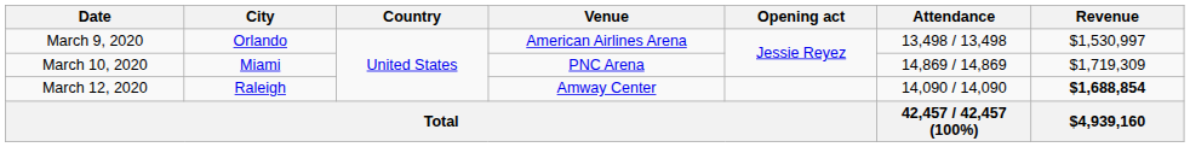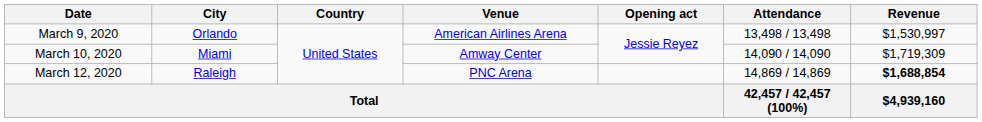 <table class="wikitable plainrowheaders" style="text-align:center;">
 <tr>
 <th scope="col" style="width:12em;">Date</th>
 <th scope="col" style="width:10em;">City</th>
 <th scope="col" style="width:10em;">Country</th>
 <th scope="col" style="width:16em;">Venue</th>
 <th scope="col" style="width:10em;">Opening act</th>
 <th scope="col" style="width:10em;">Attendance</th>
 <th scope="col" style="width:10em;">Revenue</th>
 </tr>
 <tr>
 <td>March 9, 2020</td>
 <td><a href='#'>Orlando</a></td>
 <td rowspan="3"><a href='#'>United States</a></td>
 <td><a href='#'>American Airlines Arena</a></td>
 <td rowspan="2"><a href='#'>Jessie Reyez</a></td>
 <td>13,498 / 13,498</td>
 <td>$1,530,997</td>
 </tr>
 <tr>
 <td>March 10, 2020</td>
 <td><a href='#'>Miami</a></td>
-<td><a href='#'>PNC Arena</a></td>
-<td>14,869 / 14,869</td>
+<td><a href='#'>Amway Center</a></td>
+<td>14,090 / 14,090</td>
 <td>$1,719,309</td>
 </tr>
 <tr>
 <td>March 12, 2020</td>
 <td><a href='#'>Raleigh</a></td>
-<td><a href='#'>Amway Center</a></td>
+<td><a href='#'>PNC Arena</a></td>
 <td></td>
-<td>14,090 / 14,090</td>
+<td>14,869 / 14,869</td>
 <td><strong>$1,688,854</strong></td>
 </tr>
 <tr>
 <th colspan="5">Total</th>
 <th>42,457 / 42,457 (100%)</th>
 <th>$4,939,160</th>
 </tr>
 </table>
